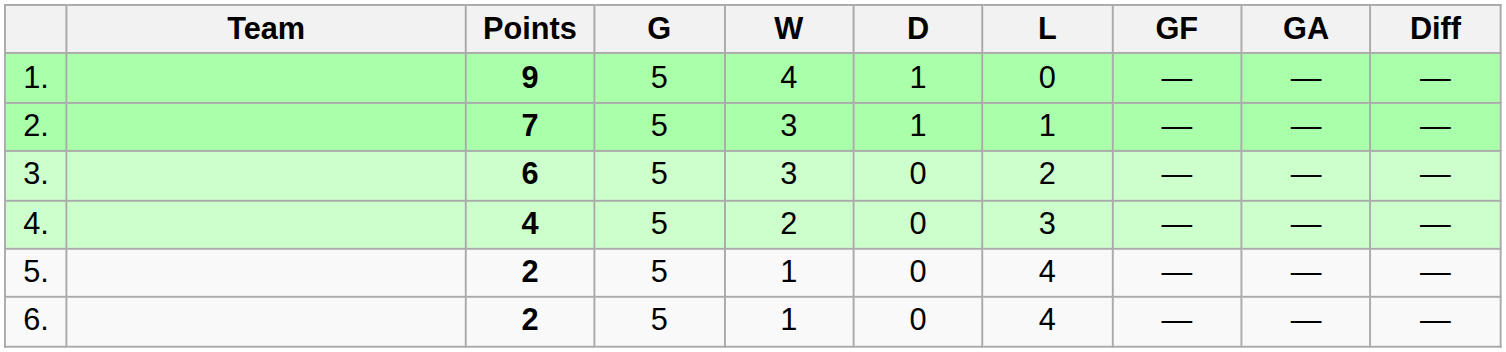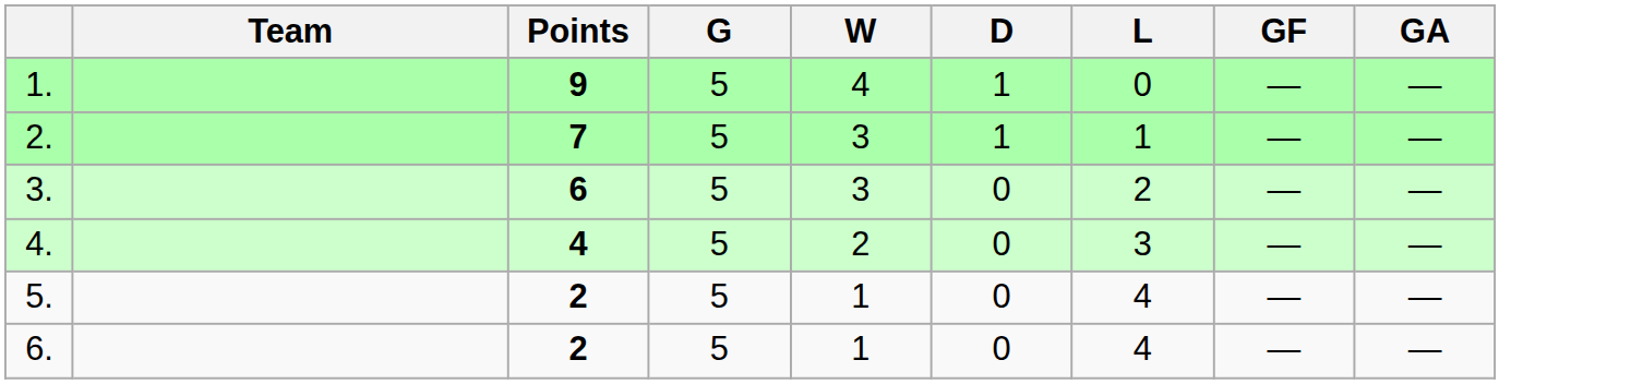 <table class=wikitable style="text-align:center">
 <tr bgcolor="#DCDCDC">
 <th width="25"></th>
 <th width="200">Team</th>
 <th width="60">Points</th>
 <th width="60">G</th>
 <th width="60">W</th>
 <th width="60">D</th>
 <th width="60">L</th>
 <th width="60">GF</th>
 <th width="60">GA</th>
-<th width="60">Diff</th>
 </tr>
 <tr bgcolor=#AAFFAA>
 <td>1.</td>
 <td align=left></td>
 <td><strong>9</strong></td>
 <td>5</td>
 <td>4</td>
 <td>1</td>
 <td>0</td>
-<td>—</td>
 <td>—</td>
 <td>—</td>
 </tr>
 <tr bgcolor=#AAFFAA>
 <td>2.</td>
 <td align=left></td>
 <td><strong>7</strong></td>
 <td>5</td>
 <td>3</td>
 <td>1</td>
 <td>1</td>
 <td>—</td>
 <td>—</td>
-<td>—</td>
 </tr>
 <tr bgcolor=#CCFFCC>
 <td>3.</td>
 <td align=left></td>
 <td><strong>6</strong></td>
 <td>5</td>
 <td>3</td>
 <td>0</td>
 <td>2</td>
-<td>—</td>
 <td>—</td>
 <td>—</td>
 </tr>
 <tr bgcolor=#CCFFCC>
 <td>4.</td>
 <td align=left></td>
 <td><strong>4</strong></td>
 <td>5</td>
 <td>2</td>
 <td>0</td>
 <td>3</td>
 <td>—</td>
 <td>—</td>
-<td>—</td>
 </tr>
 <tr>
 <td>5.</td>
 <td align=left></td>
 <td><strong>2</strong></td>
 <td>5</td>
 <td>1</td>
 <td>0</td>
 <td>4</td>
-<td>—</td>
 <td>—</td>
 <td>—</td>
 </tr>
 <tr>
 <td>6.</td>
 <td align=left></td>
 <td><strong>2</strong></td>
 <td>5</td>
 <td>1</td>
 <td>0</td>
 <td>4</td>
 <td>—</td>
 <td>—</td>
-<td>—</td>
 </tr>
 </table>
